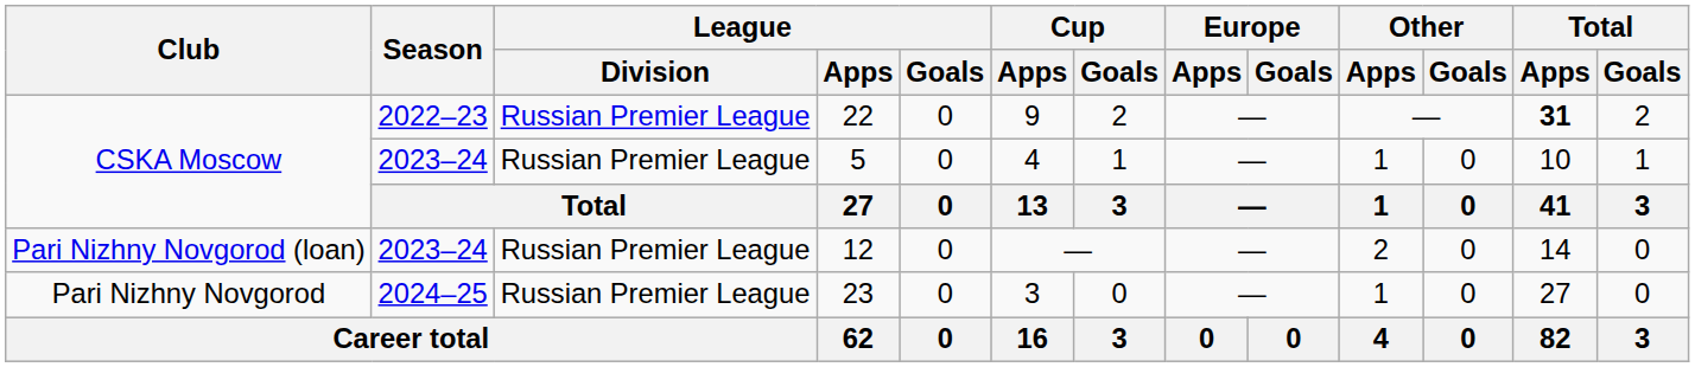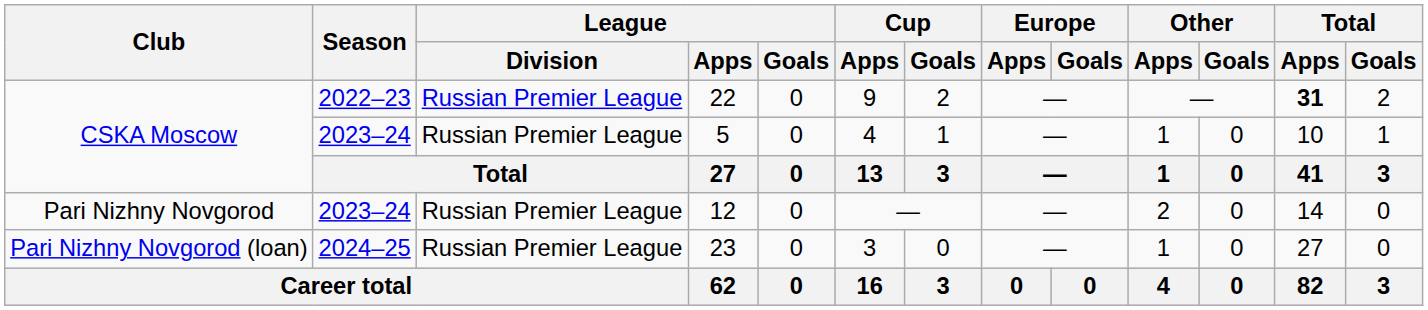 <table class="wikitable" style="text-align: center;">
 <tr>
 <th rowspan="2">Club</th>
 <th rowspan="2">Season</th>
 <th colspan="3">League</th>
 <th colspan="2">Cup</th>
 <th colspan="2">Europe</th>
 <th colspan="2">Other</th>
 <th colspan="2">Total</th>
 </tr>
 <tr>
 <th>Division</th>
 <th>Apps</th>
 <th>Goals</th>
 <th>Apps</th>
 <th>Goals</th>
 <th>Apps</th>
 <th>Goals</th>
 <th>Apps</th>
 <th>Goals</th>
 <th>Apps</th>
 <th>Goals</th>
 </tr>
 <tr>
 <td rowspan="3"><a href='#'>CSKA Moscow</a></td>
 <td><a href='#'>2022–23</a></td>
 <td><a href='#'>Russian Premier League</a></td>
 <td>22</td>
 <td>0</td>
 <td>9</td>
 <td>2</td>
 <td colspan="2">—</td>
 <td colspan="2">—</td>
 <td><strong>31</strong></td>
 <td>2</td>
 </tr>
 <tr>
 <td><a href='#'>2023–24</a></td>
 <td>Russian Premier League</td>
 <td>5</td>
 <td>0</td>
 <td>4</td>
 <td>1</td>
 <td colspan="2">—</td>
 <td>1</td>
 <td>0</td>
 <td>10</td>
 <td>1</td>
 </tr>
 <tr>
 <th colspan="2">Total</th>
 <th>27</th>
 <th>0</th>
 <th>13</th>
 <th>3</th>
 <th colspan="2">—</th>
 <th>1</th>
 <th>0</th>
 <th>41</th>
 <th>3</th>
 </tr>
 <tr>
-<td><a href='#'>Pari Nizhny Novgorod</a> (loan)</td>
+<td>Pari Nizhny Novgorod</td>
 <td><a href='#'>2023–24</a></td>
 <td>Russian Premier League</td>
 <td>12</td>
 <td>0</td>
 <td colspan="2">—</td>
 <td colspan="2">—</td>
 <td>2</td>
 <td>0</td>
 <td>14</td>
 <td>0</td>
 </tr>
 <tr>
-<td>Pari Nizhny Novgorod</td>
+<td><a href='#'>Pari Nizhny Novgorod</a> (loan)</td>
 <td><a href='#'>2024–25</a></td>
 <td>Russian Premier League</td>
 <td>23</td>
 <td>0</td>
 <td>3</td>
 <td>0</td>
 <td colspan="2">—</td>
 <td>1</td>
 <td>0</td>
 <td>27</td>
 <td>0</td>
 </tr>
 <tr>
 <th colspan="3">Career total</th>
 <th>62</th>
 <th>0</th>
 <th>16</th>
 <th>3</th>
 <th>0</th>
 <th>0</th>
 <th>4</th>
 <th>0</th>
 <th>82</th>
 <th>3</th>
 </tr>
 </table>
